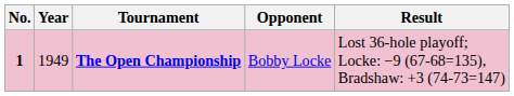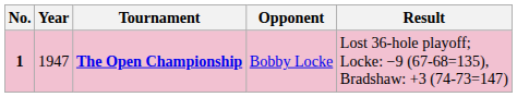 <table class="wikitable" style="font-size:95%;">
 <tr>
 <th>No.</th>
 <th>Year</th>
 <th>Tournament</th>
 <th>Opponent</th>
 <th>Result</th>
 </tr>
 <tr style="background:#F2C1D1;">
 <td align=center><strong>1</strong></td>
-<td>1949</td>
+<td>1947</td>
 <td><strong><a href='#'>The Open Championship</a></strong></td>
 <td> <a href='#'>Bobby Locke</a></td>
 <td>Lost 36-hole playoff;<br>Locke: −9 (67-68=135),<br>Bradshaw: +3 (74-73=147)</td>
 </tr>
 </table>
